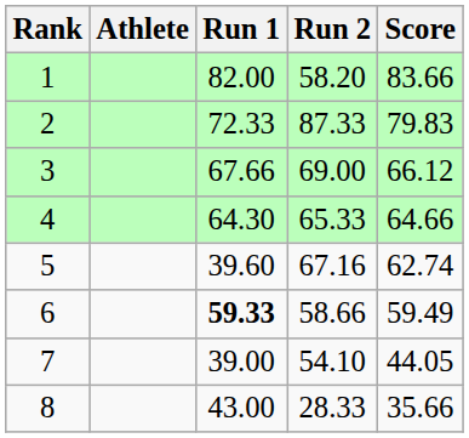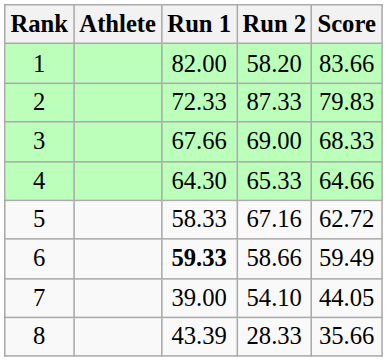 <table class="wikitable" style="text-align:center">
 <tr>
 <th>Rank</th>
 <th>Athlete</th>
 <th>Run 1</th>
 <th>Run 2</th>
 <th>Score</th>
 </tr>
 <tr bgcolor=bbffbb>
 <td>1</td>
 <td align=left></td>
 <td>82.00</td>
 <td>58.20</td>
 <td>83.66</td>
 </tr>
 <tr bgcolor=bbffbb>
 <td>2</td>
 <td align=left></td>
 <td>72.33</td>
 <td>87.33</td>
 <td>79.83</td>
 </tr>
 <tr bgcolor=bbffbb>
 <td>3</td>
 <td align=left></td>
 <td>67.66</td>
 <td>69.00</td>
-<td>66.12</td>
+<td>68.33</td>
 </tr>
 <tr bgcolor=bbffbb>
 <td>4</td>
 <td align=left></td>
 <td>64.30</td>
 <td>65.33</td>
 <td>64.66</td>
 </tr>
 <tr>
 <td>5</td>
 <td align=left></td>
-<td>39.60</td>
+<td>58.33</td>
 <td>67.16</td>
-<td>62.74</td>
+<td>62.72</td>
 </tr>
 <tr>
 <td>6</td>
 <td align=left></td>
 <td><strong>59.33</strong></td>
 <td>58.66</td>
 <td>59.49</td>
 </tr>
 <tr>
 <td>7</td>
 <td align=left></td>
 <td>39.00</td>
 <td>54.10</td>
 <td>44.05</td>
 </tr>
 <tr>
 <td>8</td>
 <td align=left></td>
-<td>43.00</td>
+<td>43.39</td>
 <td>28.33</td>
 <td>35.66</td>
 </tr>
 </table>
